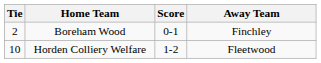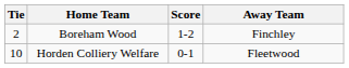 <table class="wikitable" style="text-align:center;">
 <tr>
 <th width=20>Tie</th>
 <th width=175>Home Team</th>
 <th width=20>Score</th>
 <th width=175>Away Team</th>
 </tr>
 <tr>
 <td>2</td>
 <td>Boreham Wood</td>
-<td>0-1</td>
+<td>1-2</td>
 <td>Finchley</td>
 </tr>
 <tr>
 <td>10</td>
 <td>Horden Colliery Welfare</td>
-<td>1-2</td>
+<td>0-1</td>
 <td>Fleetwood</td>
 </tr>
 </table>
